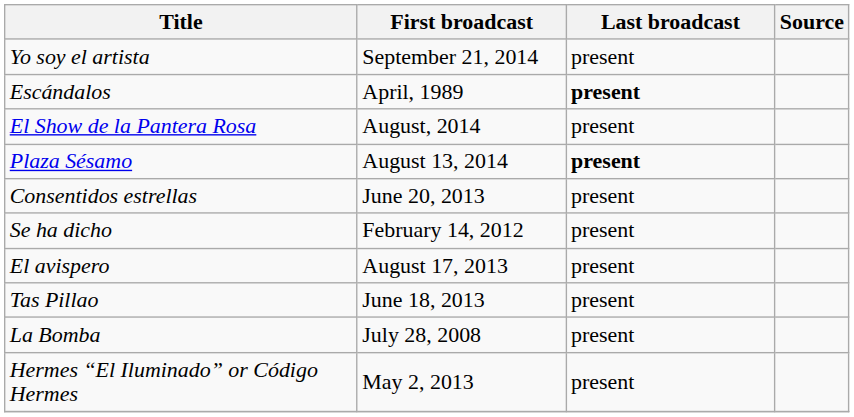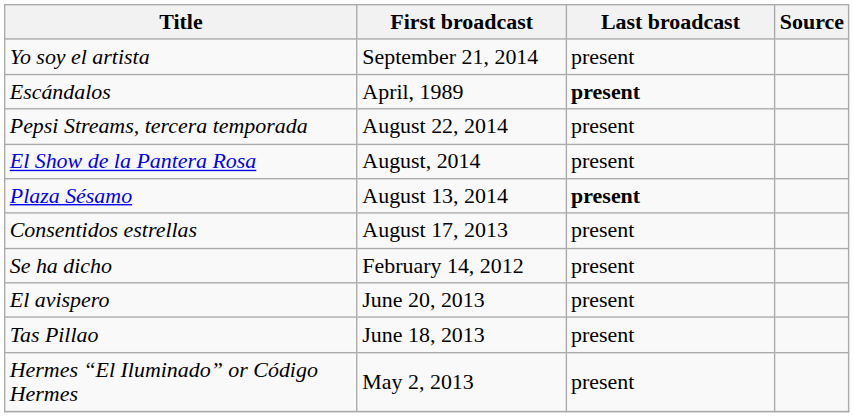 <table class="wikitable sortable">
 <tr>
 <th width="250">Title</th>
 <th width="145">First broadcast</th>
 <th width="145">Last broadcast</th>
 <th width="33">Source</th>
 </tr>
 <tr>
 <td><em>Yo soy el artista</em></td>
 <td>September 21, 2014</td>
 <td>present</td>
 <td></td>
 </tr>
 <tr>
 <td><em>Escándalos</em></td>
 <td>April,  1989</td>
 <td><strong>present</strong></td>
 <td></td>
 </tr>
 <tr>
+<td><em>Pepsi Streams, tercera temporada</em></td>
+<td>August 22, 2014</td>
+<td>present</td>
+<td></td>
+</tr>
+<tr>
 <td><em><a href='#'>El Show de la Pantera Rosa</a></em></td>
 <td>August, 2014</td>
 <td>present</td>
 <td></td>
 </tr>
 <tr>
 <td><em><a href='#'>Plaza Sésamo</a></em></td>
 <td>August 13, 2014</td>
 <td><strong>present</strong></td>
 <td></td>
 </tr>
 <tr>
 <td><em>Consentidos estrellas</em></td>
-<td>June 20, 2013</td>
+<td>August 17, 2013</td>
 <td>present</td>
 <td></td>
 </tr>
 <tr>
 <td><em>Se ha dicho</em></td>
 <td>February 14, 2012</td>
 <td>present</td>
 <td></td>
 </tr>
 <tr>
 <td><em>El avispero</em></td>
-<td>August 17, 2013</td>
+<td>June 20, 2013</td>
 <td>present</td>
 <td></td>
 </tr>
 <tr>
 <td><em>Tas Pillao</em></td>
 <td>June 18, 2013</td>
-<td>present</td>
-<td></td>
-</tr>
-<tr>
-<td><em>La Bomba</em></td>
-<td>July 28, 2008</td>
 <td>present</td>
 <td></td>
 </tr>
 <tr>
 <td><em>Hermes “El Iluminado” or Código Hermes</em></td>
 <td>May 2, 2013</td>
 <td>present</td>
 <td></td>
 </tr>
 <tr>
 </tr>
 </table>
